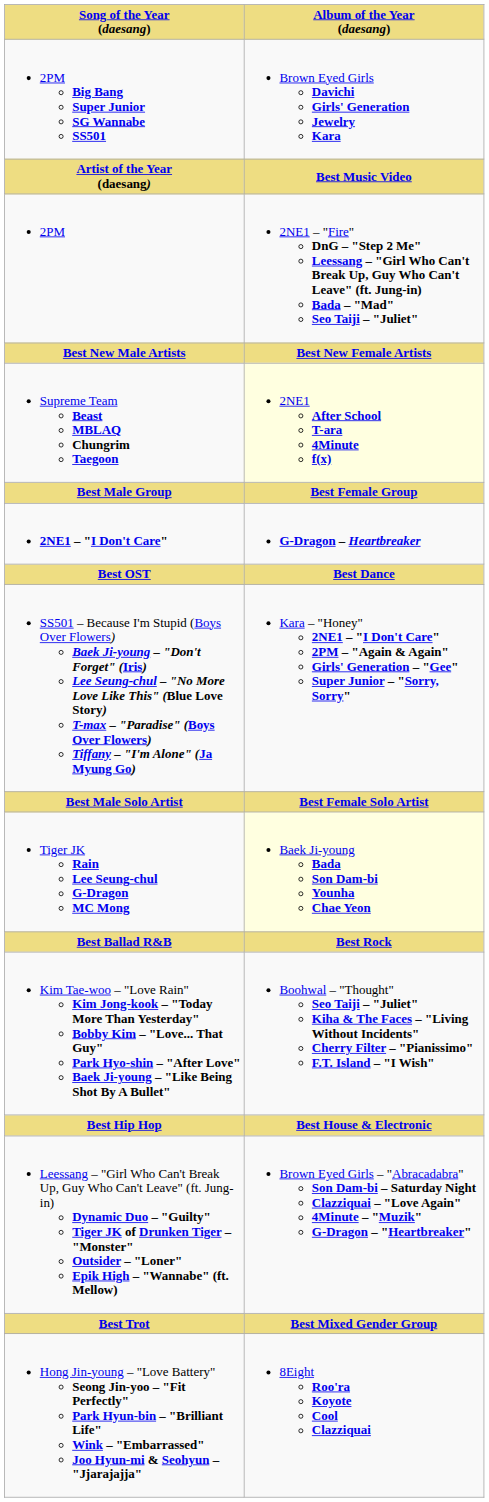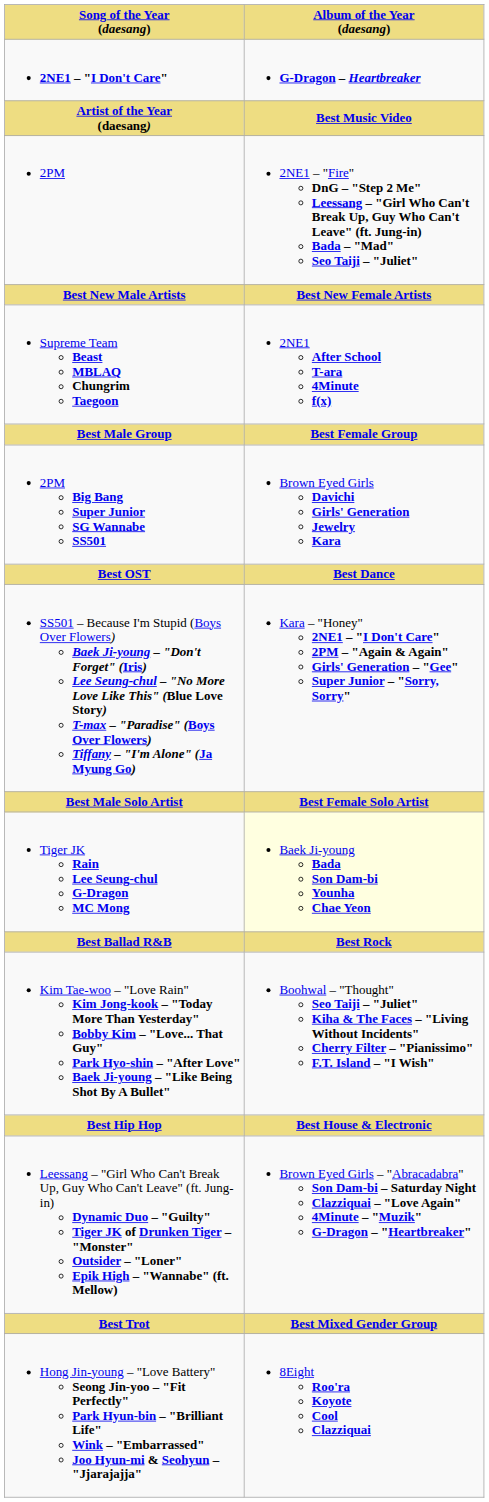 <table class="wikitable" style="width:95%">
 <tr>
 <th style="background:#EEDD82; width:50%"><a href='#'>Song of the Year</a><br>(<em>daesang</em>)</th>
 <th style="background:#EEDD82; width:50%"><a href='#'>Album of the Year</a><br>(<em>daesang</em>)</th>
 </tr>
 <tr>
-<td valign="top"><br><ul><li></strong><a href='#'>2PM</a><strong><ul><li><a href='#'>Big Bang</a></li><li><a href='#'>Super Junior</a></li><li><a href='#'>SG Wannabe</a></li><li><a href='#'>SS501</a></li></ul></li></ul></td>
-<td valign="top"><br><ul><li></strong><a href='#'>Brown Eyed Girls</a><strong><ul><li><a href='#'>Davichi</a></li><li><a href='#'>Girls' Generation</a></li><li><a href='#'>Jewelry</a></li><li><a href='#'>Kara</a></li></ul></li></ul></td>
+<td valign="top"><br><ul><li><strong><a href='#'>2NE1</a> – "<a href='#'>I Don't Care</a>"</strong></li></ul></td>
+<td valign="top"><br><ul><li><strong><a href='#'>G-Dragon</a> – <em><a href='#'>Heartbreaker</a><strong><em></li></ul></td>
 </tr>
 <tr>
 <th style="background:#EEDD82; width:50%"><a href='#'>Artist of the Year</a><br>(</em>daesang<em>)</th>
 <th style="background:#EEDD82; width:50%"><a href='#'>Best Music Video</a></th>
 </tr>
 <tr>
 <td valign="top"><br><ul><li></strong><a href='#'>2PM</a><strong></li></ul></td>
 <td valign="top"><br><ul><li></strong><a href='#'>2NE1</a> – "<a href='#'>Fire</a>"<strong><ul><li>DnG – "Step 2 Me"</li><li><a href='#'>Leessang</a> – "Girl Who Can't Break Up, Guy Who Can't Leave" (ft. Jung-in)</li><li><a href='#'>Bada</a> – "Mad"</li><li><a href='#'>Seo Taiji</a> – "Juliet"</li></ul></li></ul></td>
 </tr>
 <tr>
 <th style="background:#EEDD82; width:50%"><a href='#'>Best New Male Artists</a></th>
 <th style="background:#EEDD82; width:50%"><a href='#'>Best New Female Artists</a></th>
 </tr>
 <tr>
 <td valign="top"><br><ul><li></strong><a href='#'>Supreme Team</a><strong><ul><li><a href='#'>Beast</a></li><li><a href='#'>MBLAQ</a></li><li>Chungrim</li><li><a href='#'>Taegoon</a></li></ul></li></ul></td>
-<td valign="top" style="background: lightyellow;"><br><ul><li></strong><a href='#'>2NE1</a><strong><ul><li><a href='#'>After School</a></li><li><a href='#'>T-ara</a></li><li><a href='#'>4Minute</a></li><li><a href='#'>f(x)</a></li></ul></li></ul></td>
+<td valign="top"><br><ul><li></strong><a href='#'>2NE1</a><strong><ul><li><a href='#'>After School</a></li><li><a href='#'>T-ara</a></li><li><a href='#'>4Minute</a></li><li><a href='#'>f(x)</a></li></ul></li></ul></td>
 </tr>
 <tr>
 <th style="background:#EEDD82; width:50%"><a href='#'>Best Male Group</a></th>
 <th style="background:#EEDD82; width:50%"><a href='#'>Best Female Group</a></th>
 </tr>
 <tr>
-<td valign="top"><br><ul><li><strong><a href='#'>2NE1</a> – "<a href='#'>I Don't Care</a>"</strong></li></ul></td>
-<td valign="top"><br><ul><li><strong><a href='#'>G-Dragon</a> – <em><a href='#'>Heartbreaker</a><strong><em></li></ul></td>
+<td valign="top"><br><ul><li></strong><a href='#'>2PM</a><strong><ul><li><a href='#'>Big Bang</a></li><li><a href='#'>Super Junior</a></li><li><a href='#'>SG Wannabe</a></li><li><a href='#'>SS501</a></li></ul></li></ul></td>
+<td valign="top"><br><ul><li></strong><a href='#'>Brown Eyed Girls</a><strong><ul><li><a href='#'>Davichi</a></li><li><a href='#'>Girls' Generation</a></li><li><a href='#'>Jewelry</a></li><li><a href='#'>Kara</a></li></ul></li></ul></td>
 </tr>
 <tr>
 <th style="background:#EEDD82; width:50%"><a href='#'>Best OST</a></th>
 <th style="background:#EEDD82; width:50%"><a href='#'>Best Dance</a></th>
 </tr>
 <tr>
 <td valign="top"><br><ul><li></strong><a href='#'>SS501</a> – Because I'm Stupid (</em><a href='#'>Boys Over Flowers</a><em>)<strong><ul><li><a href='#'>Baek Ji-young</a> – "Don't Forget" (</em><a href='#'>Iris</a><em>)</li><li><a href='#'>Lee Seung-chul</a> – "No More Love Like This" (</em>Blue Love Story<em>)</li><li><a href='#'>T-max</a> – "Paradise" (</em><a href='#'>Boys Over Flowers</a><em>)</li><li><a href='#'>Tiffany</a> – "I'm Alone" (</em><a href='#'>Ja Myung Go</a><em>)</li></ul></li></ul></td>
 <td valign="top"><br><ul><li></strong><a href='#'>Kara</a> – "Honey"<strong><ul><li><a href='#'>2NE1</a> – "<a href='#'>I Don't Care</a>"</li><li><a href='#'>2PM</a> – "Again & Again"</li><li><a href='#'>Girls' Generation</a> – "<a href='#'>Gee</a>"</li><li><a href='#'>Super Junior</a> – "<a href='#'>Sorry, Sorry</a>"</li></ul></li></ul></td>
 </tr>
 <tr>
 <th style="background:#EEDD82; width:50%"><a href='#'>Best Male Solo Artist</a></th>
 <th style="background:#EEDD82; width:50%"><a href='#'>Best Female Solo Artist</a></th>
 </tr>
 <tr>
 <td valign="top"><br><ul><li></strong><a href='#'>Tiger JK</a><strong><ul><li><a href='#'>Rain</a></li><li><a href='#'>Lee Seung-chul</a></li><li><a href='#'>G-Dragon</a></li><li><a href='#'>MC Mong</a></li></ul></li></ul></td>
 <td valign="top" style="background: lightyellow;"><br><ul><li></strong><a href='#'>Baek Ji-young</a><strong><ul><li><a href='#'>Bada</a></li><li><a href='#'>Son Dam-bi</a></li><li><a href='#'>Younha</a></li><li><a href='#'>Chae Yeon</a></li></ul></li></ul></td>
 </tr>
 <tr>
 <th style="background:#EEDD82; width:50%"><a href='#'>Best Ballad R&B</a></th>
 <th style="background:#EEDD82; width:50%"><a href='#'>Best Rock</a></th>
 </tr>
 <tr>
 <td valign="top"><br><ul><li></strong><a href='#'>Kim Tae-woo</a> – "Love Rain"<strong><ul><li><a href='#'>Kim Jong-kook</a> – "Today More Than Yesterday"</li><li><a href='#'>Bobby Kim</a> – "Love... That Guy"</li><li><a href='#'>Park Hyo-shin</a> – "After Love"</li><li><a href='#'>Baek Ji-young</a> – "Like Being Shot By A Bullet"</li></ul></li></ul></td>
 <td valign="top"><br><ul><li></strong><a href='#'>Boohwal</a> – "Thought"<strong><ul><li><a href='#'>Seo Taiji</a> – "Juliet"</li><li><a href='#'>Kiha & The Faces</a> – "Living Without Incidents"</li><li><a href='#'>Cherry Filter</a> – "Pianissimo"</li><li><a href='#'>F.T. Island</a> – "I Wish"</li></ul></li></ul></td>
 </tr>
 <tr>
 <th style="background:#EEDD82; width:50%"><a href='#'>Best Hip Hop</a></th>
 <th style="background:#EEDD82; width:50%"><a href='#'>Best House & Electronic</a></th>
 </tr>
 <tr>
 <td valign="top"><br><ul><li></strong><a href='#'>Leessang</a> – "Girl Who Can't Break Up, Guy Who Can't Leave" (ft. Jung-in)<strong><ul><li><a href='#'>Dynamic Duo</a> – "Guilty"</li><li><a href='#'>Tiger JK</a> of <a href='#'>Drunken Tiger</a> – "Monster"</li><li><a href='#'>Outsider</a> – "Loner"</li><li><a href='#'>Epik High</a> – "Wannabe" (ft. Mellow)</li></ul></li></ul></td>
 <td valign="top"><br><ul><li></strong><a href='#'>Brown Eyed Girls</a> – "<a href='#'>Abracadabra</a>"<strong><ul><li><a href='#'>Son Dam-bi</a> – Saturday Night</li><li><a href='#'>Clazziquai</a> – "Love Again"</li><li><a href='#'>4Minute</a> – "<a href='#'>Muzik</a>"</li><li><a href='#'>G-Dragon</a> – "<a href='#'>Heartbreaker</a>"</li></ul></li></ul></td>
 </tr>
 <tr>
 <th style="background:#EEDD82; width:50%"><a href='#'>Best Trot</a></th>
 <th style="background:#EEDD82; width:50%"><a href='#'>Best Mixed Gender Group</a></th>
 </tr>
 <tr>
 <td valign="top"><br><ul><li></strong><a href='#'>Hong Jin-young</a> – "Love Battery"<strong><ul><li>Seong Jin-yoo – "Fit Perfectly"</li><li><a href='#'>Park Hyun-bin</a> – "Brilliant Life"</li><li><a href='#'>Wink</a> – "Embarrassed"</li><li><a href='#'>Joo Hyun-mi</a> & <a href='#'>Seohyun</a> – "Jjarajajja"</li></ul></li></ul></td>
 <td valign="top"><br><ul><li></strong><a href='#'>8Eight</a><strong><ul><li><a href='#'>Roo'ra</a></li><li><a href='#'>Koyote</a></li><li><a href='#'>Cool</a></li><li><a href='#'>Clazziquai</a></li></ul></li></ul></td>
 </tr>
 </table>
